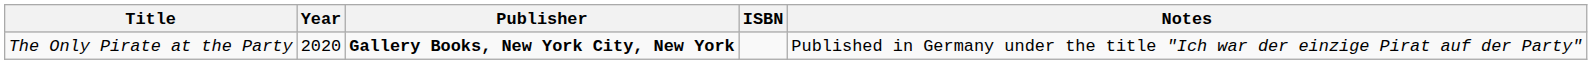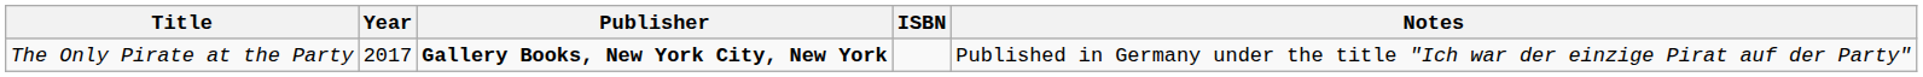 <table class="wikitable">
 <tr>
 <th>Title</th>
 <th>Year</th>
 <th>Publisher</th>
 <th>ISBN</th>
 <th scope="Col" class="unsortable">Notes</th>
 </tr>
 <tr>
 <td><em>The Only Pirate at the Party</em></td>
-<td>2020</td>
+<td>2017</td>
 <td><strong>Gallery Books, New York City, New York</strong></td>
 <td></td>
 <td>Published in Germany under the title <em>"Ich war der einzige Pirat auf der Party"</em></td>
 </tr>
 </table>
